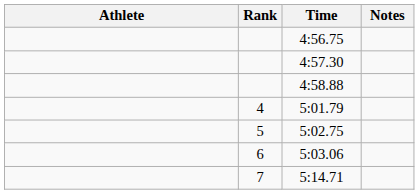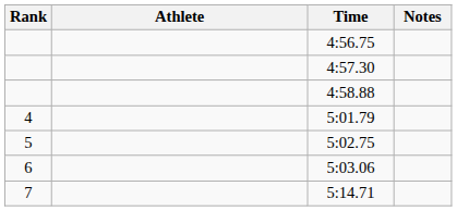 <table class="wikitable" style="text-align:center">
 <tr>
+<th width=40>Rank</th>
 <th width=250>Athlete</th>
-<th width=40>Rank</th>
 <th width=80>Time</th>
 <th width=50>Notes</th>
 </tr>
 <tr>
+<td></td>
 <td align=left></td>
-<td></td>
 <td>4:56.75</td>
 <td></td>
 </tr>
 <tr>
+<td></td>
 <td align=left></td>
-<td></td>
 <td>4:57.30</td>
 <td></td>
 </tr>
 <tr>
+<td></td>
 <td align=left></td>
-<td></td>
 <td>4:58.88</td>
 <td></td>
 </tr>
 <tr>
+<td>4</td>
 <td align=left></td>
-<td>4</td>
 <td>5:01.79</td>
 <td></td>
 </tr>
 <tr>
+<td>5</td>
 <td align=left></td>
-<td>5</td>
 <td>5:02.75</td>
 <td></td>
 </tr>
 <tr>
+<td>6</td>
 <td align=left></td>
-<td>6</td>
 <td>5:03.06</td>
 <td></td>
 </tr>
 <tr>
+<td>7</td>
 <td align=left></td>
-<td>7</td>
 <td>5:14.71</td>
 <td></td>
 </tr>
 </table>
